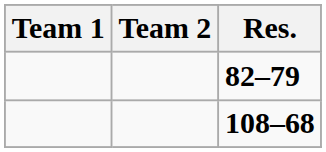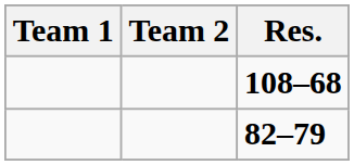 <table class="wikitable">
 <tr>
 <th><strong>Team 1</strong></th>
 <th><strong>Team 2</strong></th>
 <th><strong>Res.</strong></th>
 </tr>
 <tr>
 <td></td>
 <td></td>
-<td><strong>82–79</strong></td>
+<td><strong>108–68</strong></td>
 </tr>
 <tr>
 <td></td>
 <td></td>
-<td><strong>108–68</strong></td>
+<td><strong>82–79</strong></td>
 </tr>
 </table>
